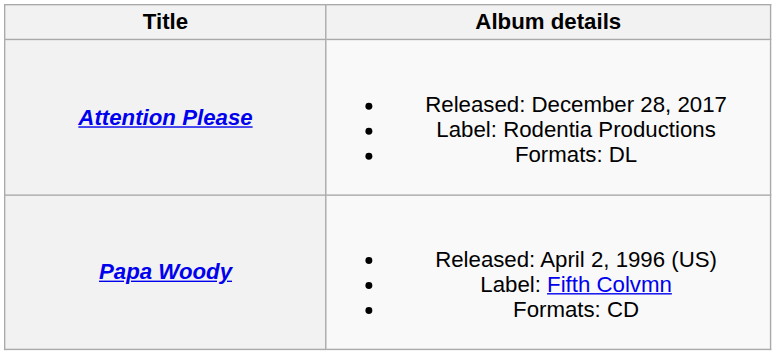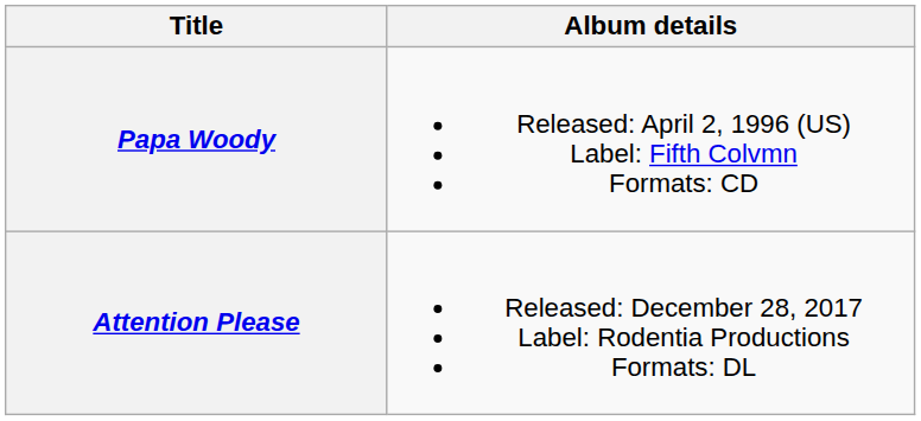 <table class="wikitable plainrowheaders" style="text-align:center;">
 <tr>
 <th scope="col" rowspan="1" style="width:14em;">Title</th>
 <th scope="col" rowspan="1" style="width:19.5em;">Album details</th>
 </tr>
 <tr>
+<th scope="row"><em><a href='#'>Papa Woody</a></em></th>
+<td><br><ul><li>Released: April 2, 1996 <span>(US)</span></li><li>Label: <a href='#'>Fifth Colvmn</a></li><li>Formats: CD</li></ul></td>
+</tr>
+<tr>
 <th scope="row"><em><a href='#'>Attention Please</a></em></th>
 <td><br><ul><li>Released: December 28, 2017</li><li>Label: Rodentia Productions</li><li>Formats: DL</li></ul></td>
 </tr>
-<tr>
-<th scope="row"><em><a href='#'>Papa Woody</a></em></th>
-<td><br><ul><li>Released: April 2, 1996 <span>(US)</span></li><li>Label: <a href='#'>Fifth Colvmn</a></li><li>Formats: CD</li></ul></td>
-</tr>
 </table>
